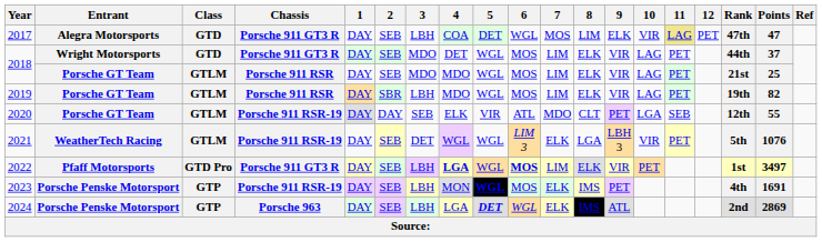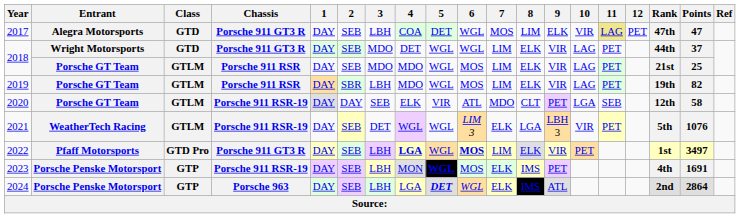 <table class="wikitable" style="text-align:center; font-size:90%">
 <tr>
 <th>Year</th>
 <th>Entrant</th>
 <th>Class</th>
 <th>Chassis</th>
 <th>1</th>
 <th>2</th>
 <th>3</th>
 <th>4</th>
 <th>5</th>
 <th>6</th>
 <th>7</th>
 <th>8</th>
 <th>9</th>
 <th>10</th>
 <th>11</th>
 <th>12</th>
 <th>Rank</th>
 <th>Points</th>
 <th>Ref</th>
 </tr>
 <tr>
 <td><a href='#'>2017</a></td>
 <th>Alegra Motorsports</th>
 <th>GTD</th>
 <th><a href='#'>Porsche 911 GT3 R</a></th>
 <td><a href='#'>DAY</a></td>
 <td><a href='#'>SEB</a></td>
 <td><a href='#'>LBH</a></td>
 <td style="background:#DFFFDF;"><a href='#'>COA</a><br></td>
 <td style="background:#DFFFDF;"><a href='#'>DET</a><br></td>
 <td><a href='#'>WGL</a></td>
 <td><a href='#'>MOS</a></td>
 <td><a href='#'>LIM</a></td>
 <td><a href='#'>ELK</a></td>
 <td><a href='#'>VIR</a></td>
 <td style="background: khaki;"><a href='#'>LAG</a></td>
 <td><a href='#'>PET</a></td>
 <th>47th</th>
 <th>47</th>
 <td></td>
 </tr>
 <tr>
 <td rowspan=2><a href='#'>2018</a></td>
 <th>Wright Motorsports</th>
 <th>GTD</th>
 <th><a href='#'>Porsche 911 GT3 R</a></th>
 <td style="background:#DFFFDF;"><a href='#'>DAY</a><br></td>
 <td style="background:#DFFFDF;"><a href='#'>SEB</a><br></td>
 <td><a href='#'>MDO</a></td>
 <td><a href='#'>DET</a></td>
 <td><a href='#'>WGL</a></td>
-<td><a href='#'>MOS</a></td>
+<td><a href='#'>WGL</a></td>
 <td><a href='#'>LIM</a></td>
 <td><a href='#'>ELK</a></td>
 <td><a href='#'>VIR</a></td>
 <td><a href='#'>LAG</a></td>
 <td><a href='#'>PET</a></td>
 <td></td>
 <th>44th</th>
 <th>37</th>
 <td rowspan="2"></td>
 </tr>
 <tr>
 <th><a href='#'>Porsche GT Team</a></th>
 <th>GTLM</th>
 <th><a href='#'>Porsche 911 RSR</a></th>
 <td><a href='#'>DAY</a></td>
 <td><a href='#'>SEB</a></td>
 <td><a href='#'>MDO</a></td>
 <td><a href='#'>MDO</a></td>
 <td><a href='#'>WGL</a></td>
 <td><a href='#'>MOS</a></td>
 <td><a href='#'>LIM</a></td>
 <td><a href='#'>ELK</a></td>
 <td><a href='#'>VIR</a></td>
 <td><a href='#'>LAG</a></td>
 <td style="background:#DFFFDF;"><a href='#'>PET</a><br></td>
 <td></td>
 <th>21st</th>
 <th>25</th>
 </tr>
 <tr>
 <td><a href='#'>2019</a></td>
 <th><a href='#'>Porsche GT Team</a></th>
 <th>GTLM</th>
 <th><a href='#'>Porsche 911 RSR</a></th>
 <td style="background:#FFDF9F;"><a href='#'>DAY</a><br></td>
 <td style="background:#DFFFDF;"><a href='#'>SBR</a><br></td>
 <td><a href='#'>LBH</a></td>
 <td><a href='#'>MDO</a></td>
 <td><a href='#'>WGL</a></td>
 <td><a href='#'>MOS</a></td>
 <td><a href='#'>LIM</a></td>
 <td><a href='#'>ELK</a></td>
 <td><a href='#'>VIR</a></td>
 <td><a href='#'>LAG</a></td>
 <td style="background:#DFFFDF;"><a href='#'>PET</a><br></td>
 <td></td>
 <th>19th</th>
 <th>82</th>
 <td></td>
 </tr>
 <tr>
 <td><a href='#'>2020</a></td>
 <th><a href='#'>Porsche GT Team</a></th>
 <th>GTLM</th>
 <th><a href='#'>Porsche 911 RSR-19</a></th>
 <td style="background:#DFDFDF;"><a href='#'>DAY</a><br></td>
 <td style="background:#;"><a href='#'>DAY</a><br></td>
 <td style="background:#;"><a href='#'>SEB</a><br></td>
 <td style="background:#;"><a href='#'>ELK</a><br></td>
 <td style="background:#;"><a href='#'>VIR</a><br></td>
 <td style="background:#;"><a href='#'>ATL</a><br></td>
 <td style="background:#;"><a href='#'>MDO</a><br></td>
 <td style="background:#;"><a href='#'>CLT</a><br></td>
 <td style="background:#EFCFFF;"><a href='#'>PET</a><br></td>
 <td style="background:#;"><a href='#'>LGA</a><br></td>
 <td style="background:#;"><a href='#'>SEB</a><br></td>
 <td></td>
 <th>12th</th>
-<th>55</th>
+<th>58</th>
 <td></td>
 </tr>
 <tr>
 <td><a href='#'>2021</a></td>
 <th><a href='#'>WeatherTech Racing</a></th>
 <th>GTLM</th>
 <th><a href='#'>Porsche 911 RSR-19</a></th>
 <td><a href='#'>DAY</a></td>
 <td style="background:#FFFFBF;"><a href='#'>SEB</a><br></td>
 <td><a href='#'>DET</a></td>
 <td style="background:#EFCFFF;"><a href='#'>WGL</a><br></td>
 <td><a href='#'>WGL</a></td>
 <td style="background:#FFDF9F;"><em><a href='#'>LIM</a><br>3</em></td>
 <td><a href='#'>ELK</a></td>
 <td><a href='#'>LGA</a></td>
 <td style="background:#FFDF9F;"><a href='#'>LBH</a><br>3</td>
 <td><a href='#'>VIR</a></td>
 <td style="background:#FFFFBF;"><a href='#'>PET</a><br></td>
 <td></td>
 <th>5th</th>
 <th>1076</th>
 <td></td>
 </tr>
 <tr>
 <td><a href='#'>2022</a></td>
 <th><a href='#'>Pfaff Motorsports</a></th>
 <th>GTD Pro</th>
 <th><a href='#'>Porsche 911 GT3 R</a></th>
 <td style="background:#FFFFBF;"><a href='#'>DAY</a><br></td>
 <td style="background:#DFFFDF;"><a href='#'>SEB</a><br></td>
 <td style="background:#EFCFFF;"><a href='#'>LBH</a><br></td>
 <td style="background:#FFFFBF;"><strong><a href='#'>LGA</a></strong><br></td>
 <td style="background:#FFDF9F;"><a href='#'>WGL</a><br></td>
 <td style="background:#FFFFBF;"><strong><a href='#'>MOS</a></strong><br></td>
 <td style="background:#FFFFBF;"><a href='#'>LIM</a><br></td>
 <td style="background:#DFDFDF;"><a href='#'>ELK</a><br></td>
 <td style="background:#FFFFBF;"><a href='#'>VIR</a><br></td>
 <td style="background:#FFDF9F;"><a href='#'>PET</a><br></td>
 <td></td>
 <td></td>
 <th style="background:#FFFFBF;">1st</th>
 <th style="background:#FFFFBF;">3497</th>
 <td></td>
 </tr>
 <tr>
 <td><a href='#'>2023</a></td>
 <th><a href='#'>Porsche Penske Motorsport</a></th>
 <th>GTP</th>
 <th><a href='#'>Porsche 911 RSR-19</a></th>
 <td style="background:#EFCFFF;"><a href='#'>DAY</a><br></td>
 <td style="background:#EFCFFF;"><a href='#'>SEB</a><br></td>
 <td style="background:#FFFFBF;”"><a href='#'>LBH</a><br></td>
 <td style="background:#DFDFDF;"><a href='#'>MON</a><br></td>
 <td style="background:#000000;color:white"><strong><a href='#'><span>WGL</span></a></strong><br></td>
 <td style="background:#DFFFDF;"><a href='#'>MOS</a><br></td>
 <td style="background:#DFFFDF;"><a href='#'>ELK</a><br></td>
 <td style="background:#FFFFBF;”"><a href='#'>IMS</a><br></td>
 <td style="background:#EFCFFF;"><a href='#'>PET</a><br></td>
 <td></td>
 <td></td>
 <td></td>
 <th>4th</th>
 <th>1691</th>
 <td></td>
 </tr>
 <tr>
 <td><a href='#'>2024</a></td>
 <th><a href='#'>Porsche Penske Motorsport</a></th>
 <th>GTP</th>
 <th><a href='#'>Porsche 963</a></th>
 <td style="background:#DFFFDF;"><a href='#'>DAY</a><br></td>
 <td style="background:#EFCFFF;"><a href='#'>SEB</a><br></td>
 <td style="background:#DFFFDF;"><a href='#'>LBH</a><br></td>
 <td style="background:#ffffbf;"><a href='#'>LGA</a><br></td>
 <td style="background:#dfdfdf;"><strong><em><a href='#'>DET</a></em></strong><br></td>
 <td style="background:#FFDF9F;"><em><a href='#'>WGL</a></em><br></td>
 <td style="background:#FFFFBF;"><a href='#'>ELK</a><br></td>
 <td style="background:#000000;color:white"><a href='#'><span>IMS</span></a><br></td>
 <td style="background:#dfdfdf;"><a href='#'>ATL</a><br></td>
 <td></td>
 <td></td>
 <td></td>
 <th style="background:#DFDFDF;">2nd</th>
-<th style="background:#DFDFDF;">2869</th>
+<th style="background:#DFDFDF;">2864</th>
 <td></td>
 </tr>
 <tr>
 <th colspan="19">Source:</th>
 </tr>
 </table>
